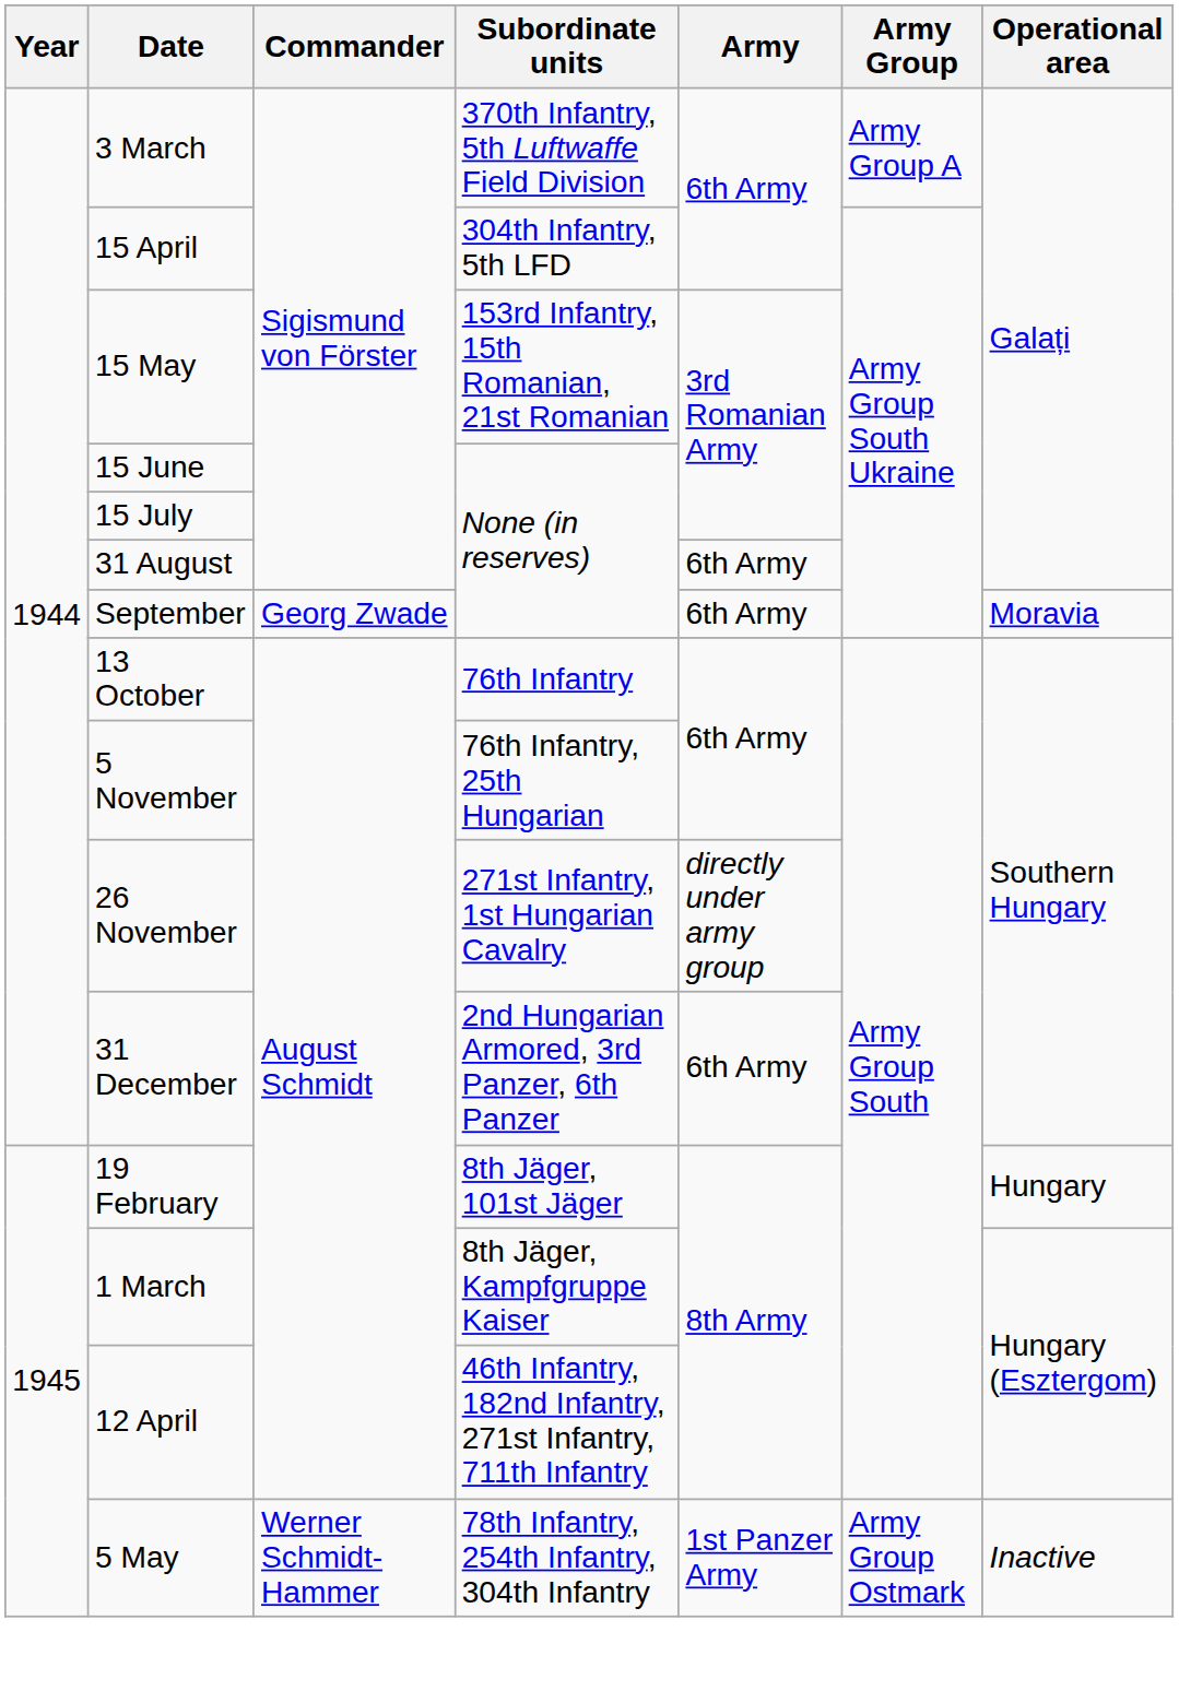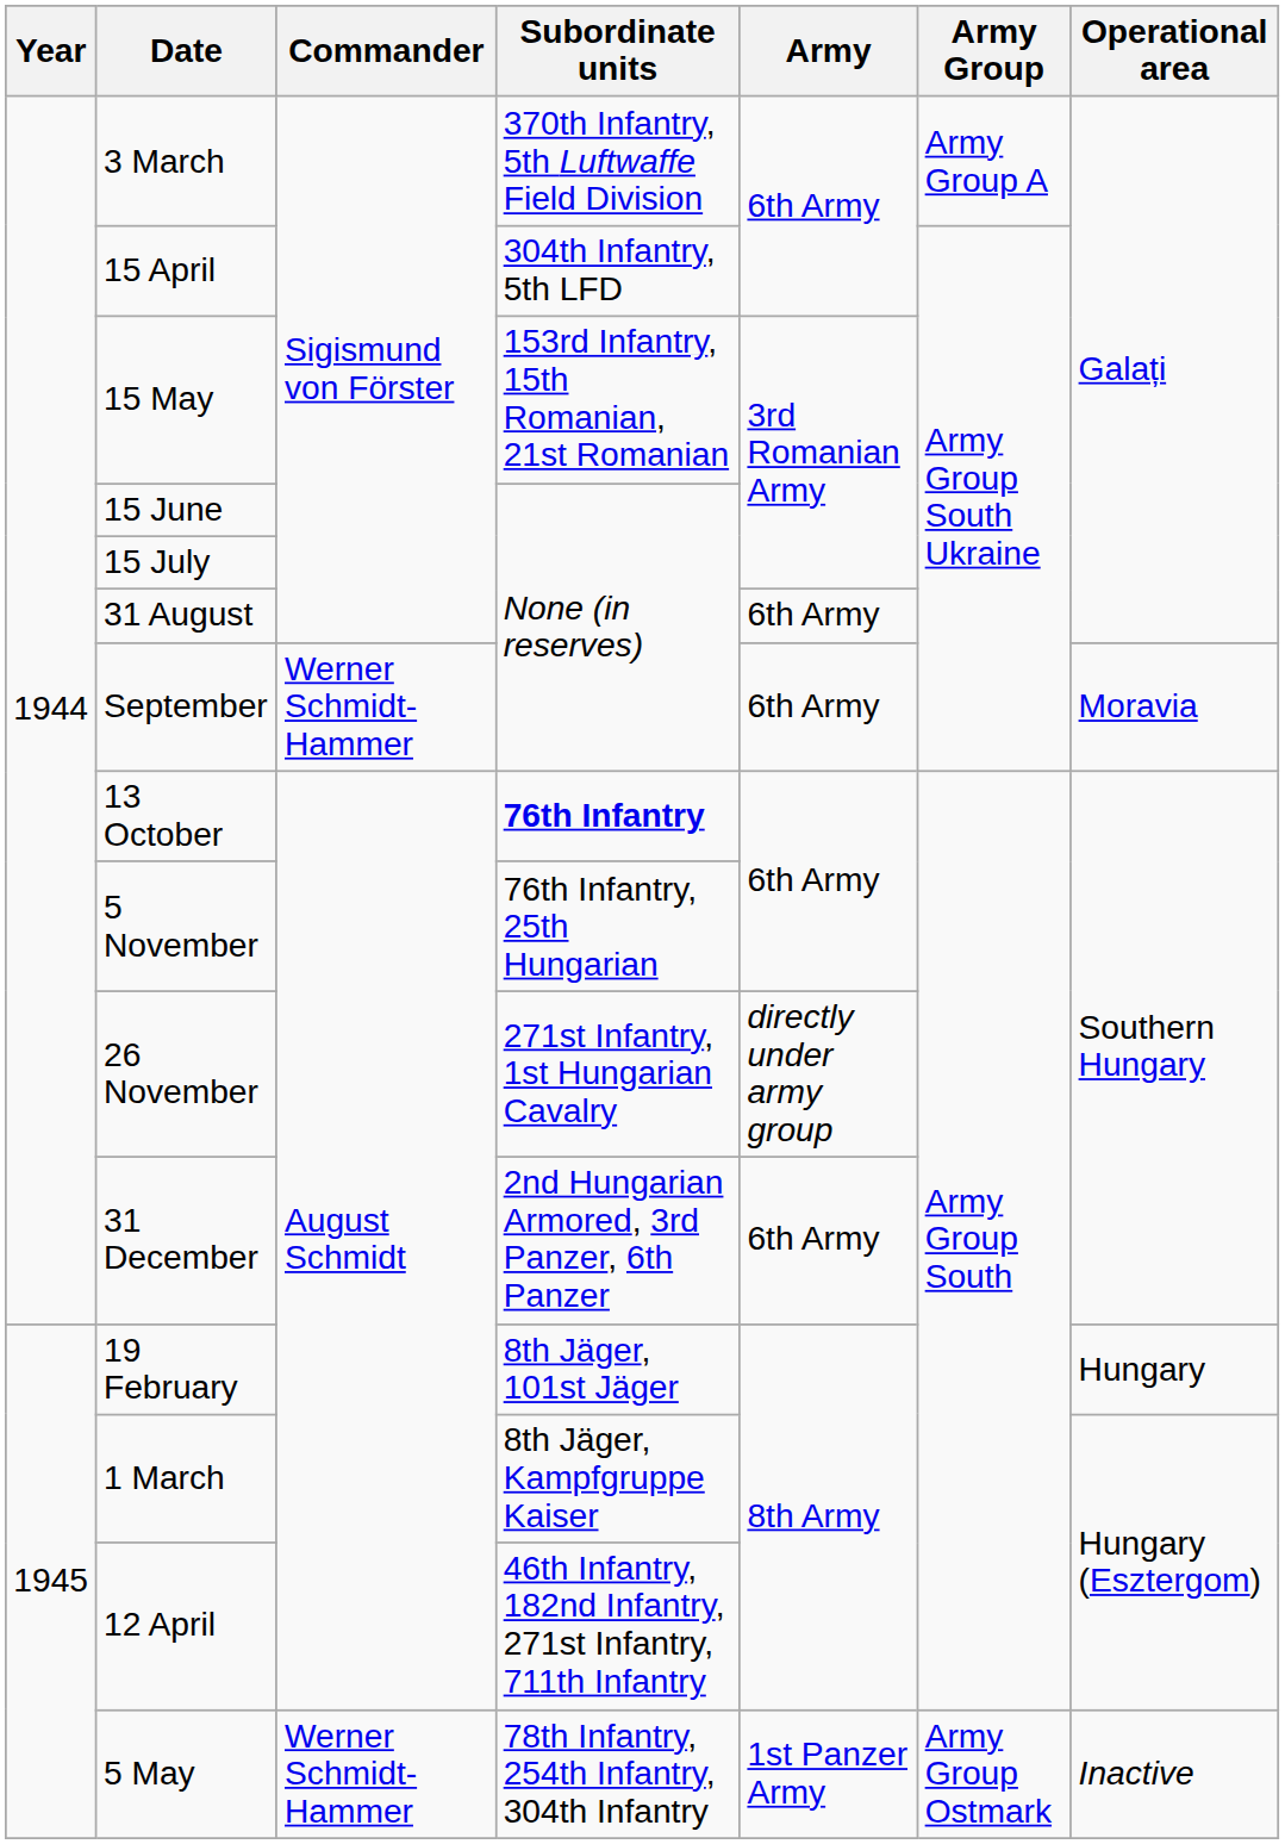 <table class="wikitable">
 <tr>
 <th>Year</th>
 <th>Date</th>
 <th>Commander</th>
 <th>Subordinate units</th>
 <th>Army</th>
 <th>Army Group</th>
 <th>Operational area</th>
 </tr>
 <tr>
 <td rowspan="11">1944</td>
 <td>3 March</td>
 <td rowspan="6"><a href='#'>Sigismund von Förster</a></td>
 <td><a href='#'>370th Infantry</a>, <a href='#'>5th <em>Luftwaffe</em> Field Division</a></td>
 <td rowspan="2"><a href='#'>6th Army</a></td>
 <td><a href='#'>Army Group A</a></td>
 <td rowspan="6"><a href='#'>Galați</a></td>
 </tr>
 <tr>
 <td>15 April</td>
 <td><a href='#'>304th Infantry</a>, 5th LFD</td>
 <td rowspan="6"><a href='#'>Army Group South Ukraine</a></td>
 </tr>
 <tr>
 <td>15 May</td>
 <td><a href='#'>153rd Infantry</a>, <a href='#'>15th Romanian</a>, <a href='#'>21st Romanian</a></td>
 <td rowspan="3"><a href='#'>3rd Romanian Army</a></td>
 </tr>
 <tr>
 <td>15 June</td>
 <td rowspan="4"><em>None (in reserves)</em></td>
 </tr>
 <tr>
 <td>15 July</td>
 </tr>
 <tr>
 <td>31 August</td>
 <td>6th Army</td>
 </tr>
 <tr>
 <td>September</td>
-<td><a href='#'>Georg Zwade</a></td>
+<td><a href='#'>Werner Schmidt-Hammer</a></td>
 <td>6th Army</td>
 <td><a href='#'>Moravia</a></td>
 </tr>
 <tr>
 <td>13 October</td>
 <td rowspan="7"><a href='#'>August Schmidt</a></td>
-<td><a href='#'>76th Infantry</a></td>
+<td><strong><a href='#'>76th Infantry</a></strong></td>
 <td rowspan="2">6th Army</td>
 <td rowspan="7"><a href='#'>Army Group South</a></td>
 <td rowspan="4">Southern <a href='#'>Hungary</a></td>
 </tr>
 <tr>
 <td>5 November</td>
 <td>76th Infantry, <a href='#'>25th Hungarian</a></td>
 </tr>
 <tr>
 <td>26 November</td>
 <td><a href='#'>271st Infantry</a>, <a href='#'>1st Hungarian Cavalry</a></td>
 <td><em>directly under army group</em></td>
 </tr>
 <tr>
 <td>31 December</td>
 <td><a href='#'>2nd Hungarian Armored</a>, <a href='#'>3rd Panzer</a>, <a href='#'>6th Panzer</a></td>
 <td>6th Army</td>
 </tr>
 <tr>
 <td rowspan="4">1945</td>
 <td>19 February</td>
 <td><a href='#'>8th Jäger</a>, <a href='#'>101st Jäger</a></td>
 <td rowspan="3"><a href='#'>8th Army</a></td>
 <td>Hungary</td>
 </tr>
 <tr>
 <td>1 March</td>
 <td>8th Jäger, <a href='#'>Kampfgruppe Kaiser</a></td>
 <td rowspan="2">Hungary (<a href='#'>Esztergom</a>)</td>
 </tr>
 <tr>
 <td>12 April</td>
 <td><a href='#'>46th Infantry</a>, <a href='#'>182nd Infantry</a>, 271st Infantry, <a href='#'>711th Infantry</a></td>
 </tr>
 <tr>
 <td>5 May</td>
 <td><a href='#'>Werner Schmidt-Hammer</a></td>
 <td><a href='#'>78th Infantry</a>, <a href='#'>254th Infantry</a>, 304th Infantry</td>
 <td><a href='#'>1st Panzer Army</a></td>
 <td><a href='#'>Army Group Ostmark</a></td>
 <td><em>Inactive</em></td>
 </tr>
 </table>
